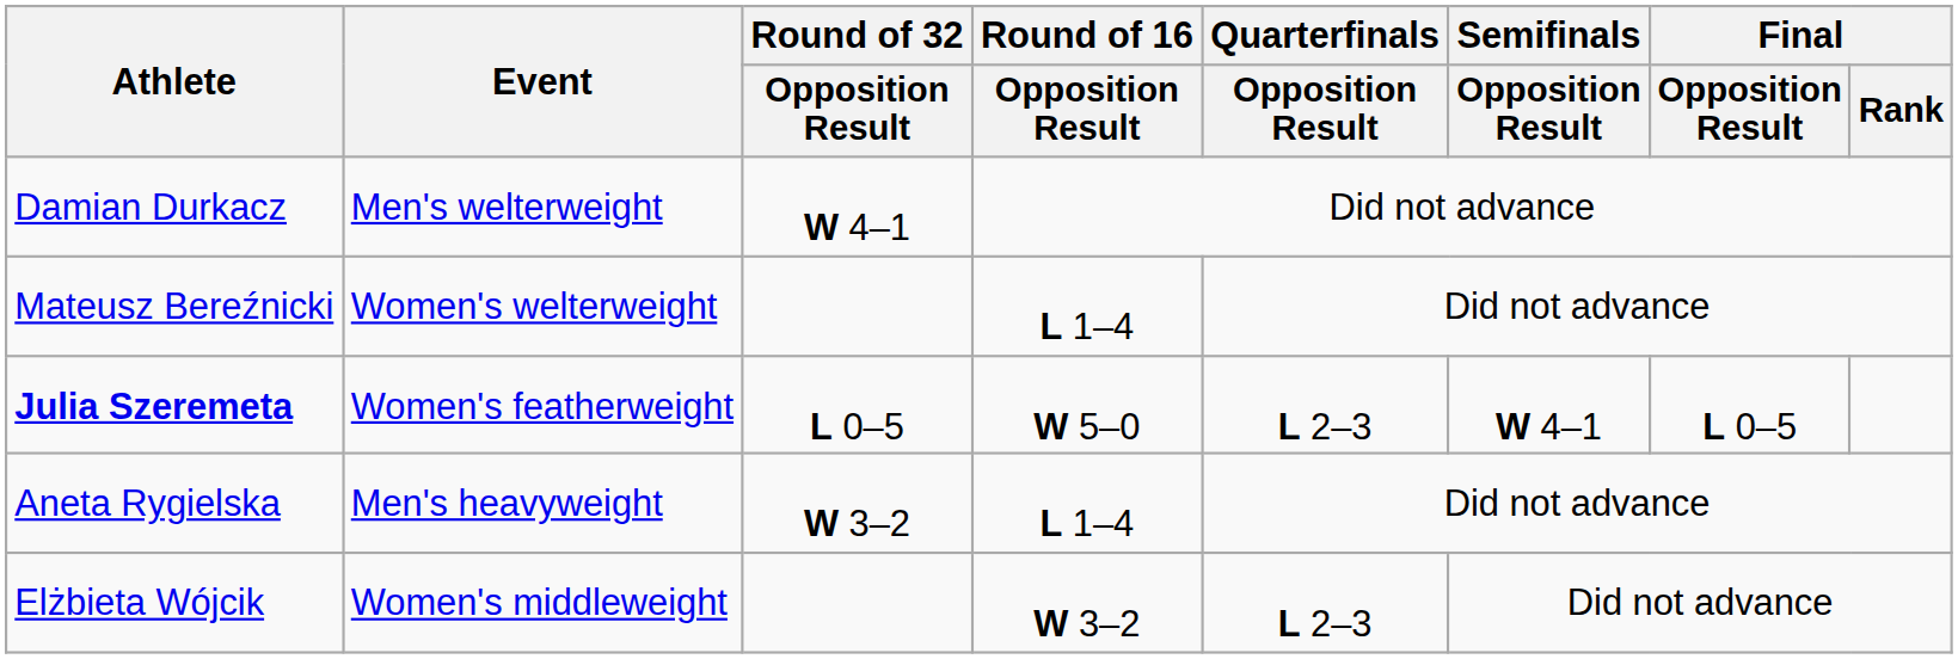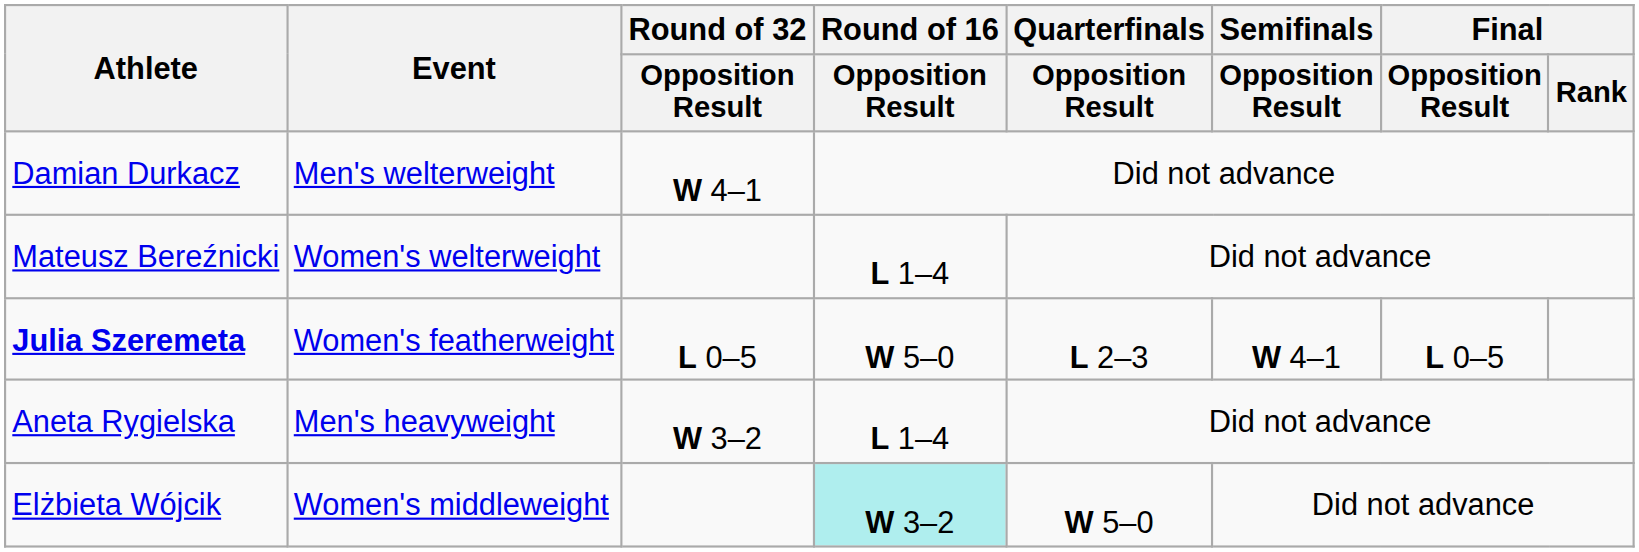 <table class="wikitable" style="font-size:90%">
 <tr>
 <th rowspan=2>Athlete</th>
 <th rowspan=2>Event</th>
 <th>Round of 32</th>
 <th>Round of 16</th>
 <th>Quarterfinals</th>
 <th>Semifinals</th>
 <th colspan=2>Final</th>
 </tr>
 <tr style="font-size:95%">
 <th>Opposition<br>Result</th>
 <th>Opposition<br>Result</th>
 <th>Opposition<br>Result</th>
 <th>Opposition<br>Result</th>
 <th>Opposition<br>Result</th>
 <th>Rank</th>
 </tr>
 <tr align=center>
 <td align=left><a href='#'>Damian Durkacz</a></td>
 <td align=left><a href='#'>Men's welterweight</a></td>
 <td><br> <strong>W</strong> 4–1</td>
 <td colspan=5>Did not advance</td>
 </tr>
 <tr align=center>
 <td align=left><a href='#'>Mateusz Bereźnicki</a></td>
 <td align=left><a href='#'>Women's welterweight</a></td>
 <td></td>
 <td><br><strong>L</strong> 1–4</td>
 <td colspan=4>Did not advance</td>
 </tr>
 <tr align=center>
 <td align=left><strong><a href='#'>Julia Szeremeta</a></strong></td>
 <td align=left><a href='#'>Women's featherweight</a></td>
 <td><br><strong>L</strong> 0–5</td>
 <td><br><strong>W</strong> 5–0</td>
 <td><br><strong>L</strong> 2–3</td>
 <td><br><strong>W</strong> 4–1</td>
 <td><br><strong>L</strong> 0–5</td>
 <td></td>
 </tr>
 <tr align=center>
 <td align=left><a href='#'>Aneta Rygielska</a></td>
 <td align=left><a href='#'>Men's heavyweight</a></td>
 <td><br><strong>W</strong> 3–2</td>
 <td><br><strong>L</strong> 1–4</td>
 <td colspan=4>Did not advance</td>
 </tr>
 <tr align=center>
 <td align=left><a href='#'>Elżbieta Wójcik</a></td>
 <td align=left><a href='#'>Women's middleweight</a></td>
 <td></td>
-<td><br><strong>W</strong> 3–2</td>
-<td><br><strong>L</strong> 2–3</td>
+<td style="background: paleturquoise;"><br><strong>W</strong> 3–2</td>
+<td><br><strong>W</strong> 5–0</td>
 <td colspan=3>Did not advance</td>
 </tr>
 </table>
